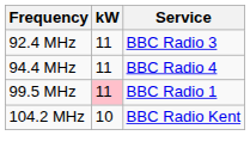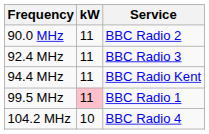 <table class="wikitable sortable">
 <tr>
 <th>Frequency</th>
 <th>kW</th>
 <th>Service</th>
+</tr>
+<tr>
+<td>90.0 <a href='#'>MHz</a></td>
+<td>11</td>
+<td><a href='#'>BBC Radio 2</a></td>
 </tr>
 <tr>
 <td>92.4 MHz</td>
 <td>11</td>
 <td><a href='#'>BBC Radio 3</a></td>
 </tr>
 <tr>
 <td>94.4 MHz</td>
 <td>11</td>
-<td><a href='#'>BBC Radio 4</a></td>
+<td><a href='#'>BBC Radio Kent</a></td>
 </tr>
 <tr>
 <td>99.5 MHz</td>
 <td style="background: pink;">11</td>
 <td><a href='#'>BBC Radio 1</a></td>
 </tr>
 <tr>
 <td>104.2 MHz</td>
 <td>10</td>
-<td><a href='#'>BBC Radio Kent</a></td>
+<td><a href='#'>BBC Radio 4</a></td>
 </tr>
 </table>
